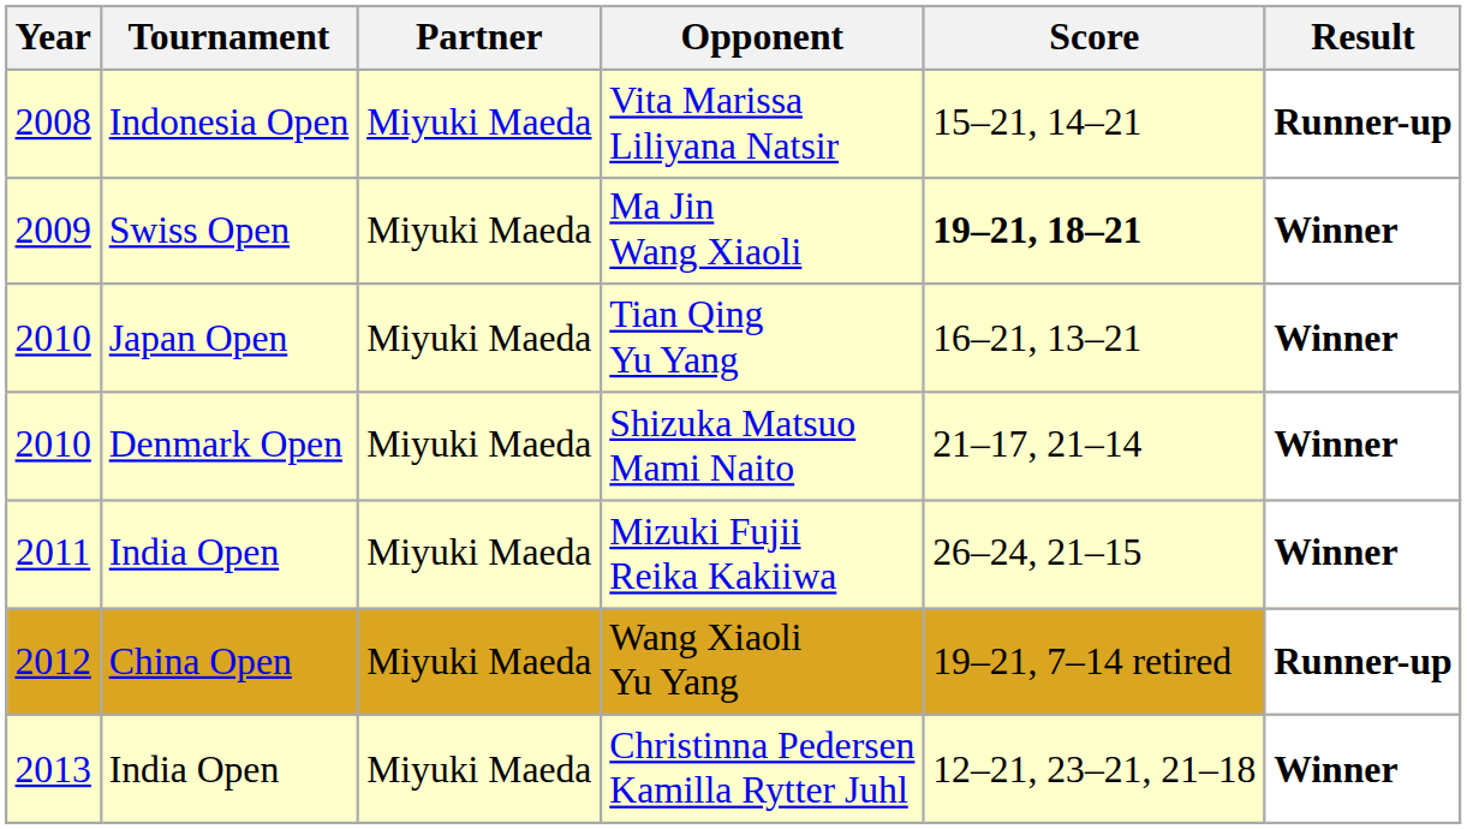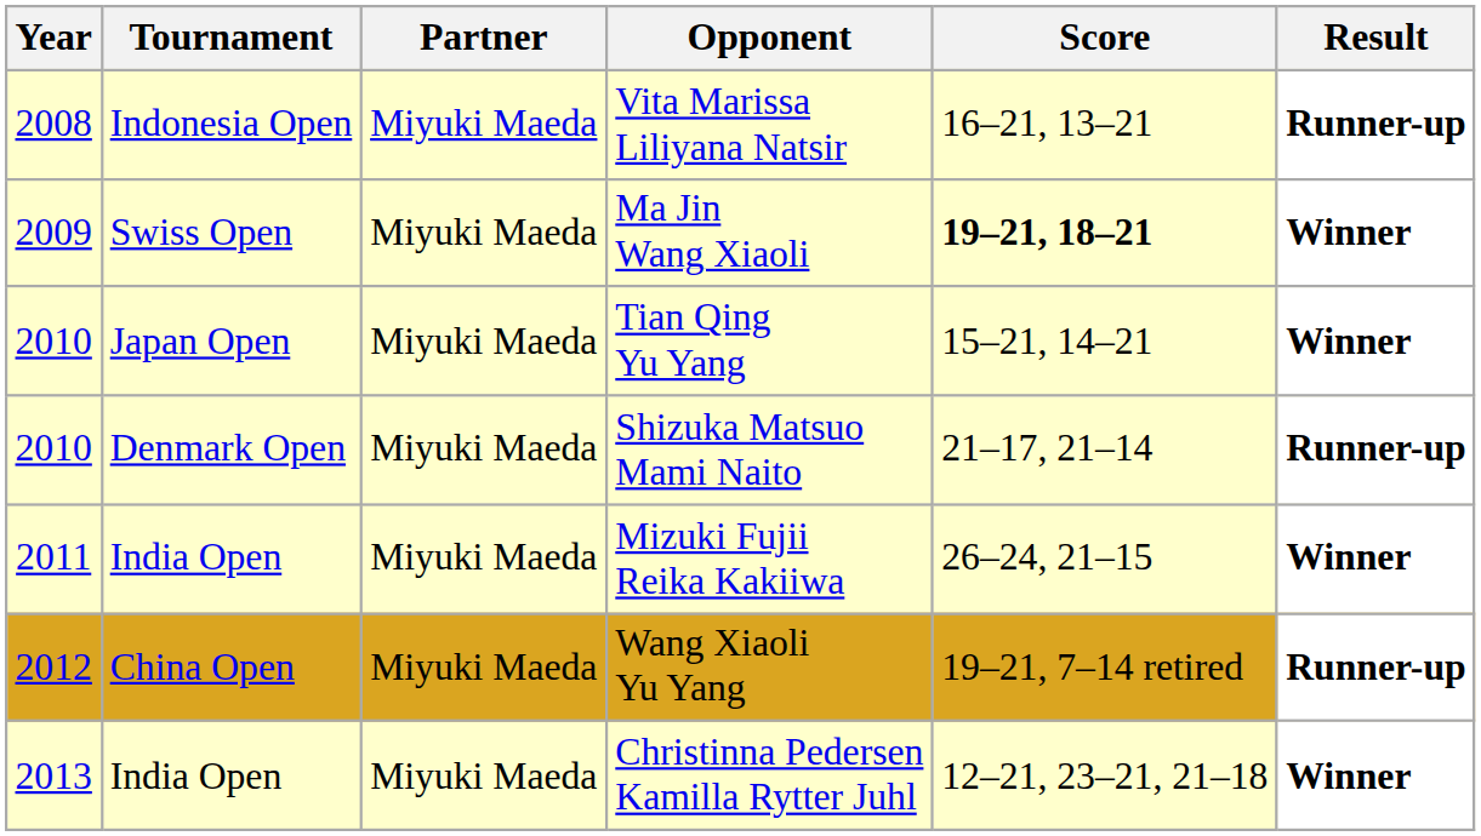 <table class="sortable wikitable" style="font-size: 90%;">
 <tr>
 <th>Year</th>
 <th>Tournament</th>
 <th>Partner</th>
 <th>Opponent</th>
 <th>Score</th>
 <th>Result</th>
 </tr>
 <tr style="background:#FFFFCC">
 <td align="center"><a href='#'>2008</a></td>
 <td align="left"><a href='#'>Indonesia Open</a></td>
 <td align="left"> <a href='#'>Miyuki Maeda</a></td>
 <td align="left"> <a href='#'>Vita Marissa</a> <br>  <a href='#'>Liliyana Natsir</a></td>
-<td align="left">15–21, 14–21</td>
+<td align="left">16–21, 13–21</td>
 <td style="text-align:left; background:white"> <strong>Runner-up</strong></td>
 </tr>
 <tr style="background:#FFFFCC">
 <td align="center"><a href='#'>2009</a></td>
 <td align="left"><a href='#'>Swiss Open</a></td>
 <td align="left"> Miyuki Maeda</td>
 <td align="left"> <a href='#'>Ma Jin</a> <br>  <a href='#'>Wang Xiaoli</a></td>
 <td align="left"><strong>19–21, 18–21</strong></td>
 <td style="text-align:left; background:white"> <strong>Winner</strong></td>
 </tr>
 <tr style="background:#FFFFCC">
 <td align="center"><a href='#'>2010</a></td>
 <td align="left"><a href='#'>Japan Open</a></td>
 <td align="left"> Miyuki Maeda</td>
 <td align="left"> <a href='#'>Tian Qing</a> <br>  <a href='#'>Yu Yang</a></td>
-<td align="left">16–21, 13–21</td>
+<td align="left">15–21, 14–21</td>
 <td style="text-align:left; background:white"> <strong>Winner</strong></td>
 </tr>
 <tr style="background:#FFFFCC">
 <td align="center"><a href='#'>2010</a></td>
 <td align="left"><a href='#'>Denmark Open</a></td>
 <td align="left"> Miyuki Maeda</td>
 <td align="left"> <a href='#'>Shizuka Matsuo</a> <br>  <a href='#'>Mami Naito</a></td>
 <td align="left">21–17, 21–14</td>
-<td style="text-align:left; background:white"> <strong>Winner</strong></td>
+<td style="text-align:left; background:white"> <strong>Runner-up</strong></td>
 </tr>
 <tr style="background:#FFFFCC">
 <td align="center"><a href='#'>2011</a></td>
 <td align="left"><a href='#'>India Open</a></td>
 <td align="left"> Miyuki Maeda</td>
 <td align="left"> <a href='#'>Mizuki Fujii</a> <br>  <a href='#'>Reika Kakiiwa</a></td>
 <td align="left">26–24, 21–15</td>
 <td style="text-align:left; background:white"> <strong>Winner</strong></td>
 </tr>
 <tr style="background:#DAA520">
 <td align="center"><a href='#'>2012</a></td>
 <td align="left"><a href='#'>China Open</a></td>
 <td align="left"> Miyuki Maeda</td>
 <td align="left"> Wang Xiaoli <br>  Yu Yang</td>
 <td align="left">19–21, 7–14 retired</td>
 <td style="text-align:left; background:white"> <strong>Runner-up</strong></td>
 </tr>
 <tr style="background:#FFFFCC">
 <td align="center"><a href='#'>2013</a></td>
 <td align="left">India Open</td>
 <td align="left"> Miyuki Maeda</td>
 <td align="left"> <a href='#'>Christinna Pedersen</a> <br>  <a href='#'>Kamilla Rytter Juhl</a></td>
 <td align="left">12–21, 23–21, 21–18</td>
 <td style="text-align:left; background:white"> <strong>Winner</strong></td>
 </tr>
 </table>
